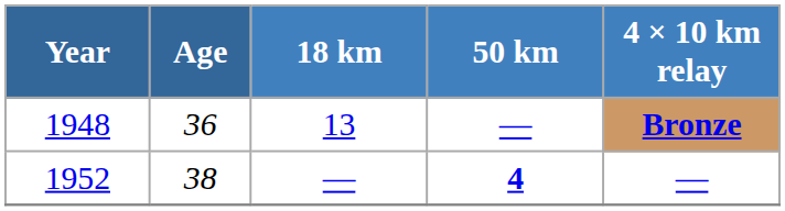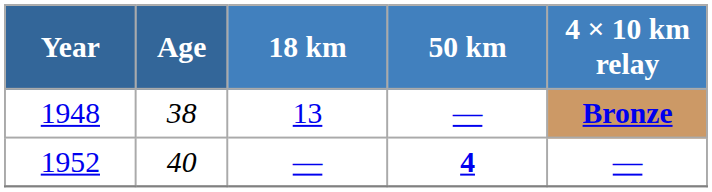 <table class="wikitable" style="font-size:95%; text-align:center; border:grey solid 1px; border-collapse:collapse; background:#ffffff;">
 <tr>
 <th style="background-color:#369; color:white; width:60px;"> Year </th>
 <th style="background-color:#369; color:white; width:40px;"> Age </th>
 <th style="background-color:#4180be; color:white; width:75px;"> 18 km </th>
 <th style="background-color:#4180be; color:white; width:75px;"> 50 km </th>
 <th style="background-color:#4180be; color:white; width:75px;"> 4 × 10 km <br> relay </th>
 </tr>
 <tr>
 <td><a href='#'>1948</a></td>
-<td><em>36</em></td>
+<td><em>38</em></td>
 <td><a href='#'>13</a></td>
 <td><a href='#'>—</a></td>
 <td bgcolor="cc9966"><a href='#'><strong>Bronze</strong></a></td>
 </tr>
 <tr>
 <td><a href='#'>1952</a></td>
-<td><em>38</em></td>
+<td><em>40</em></td>
 <td><a href='#'>—</a></td>
 <td><strong><a href='#'>4</a></strong></td>
 <td><a href='#'>—</a></td>
 </tr>
 <tr>
 </tr>
 </table>
